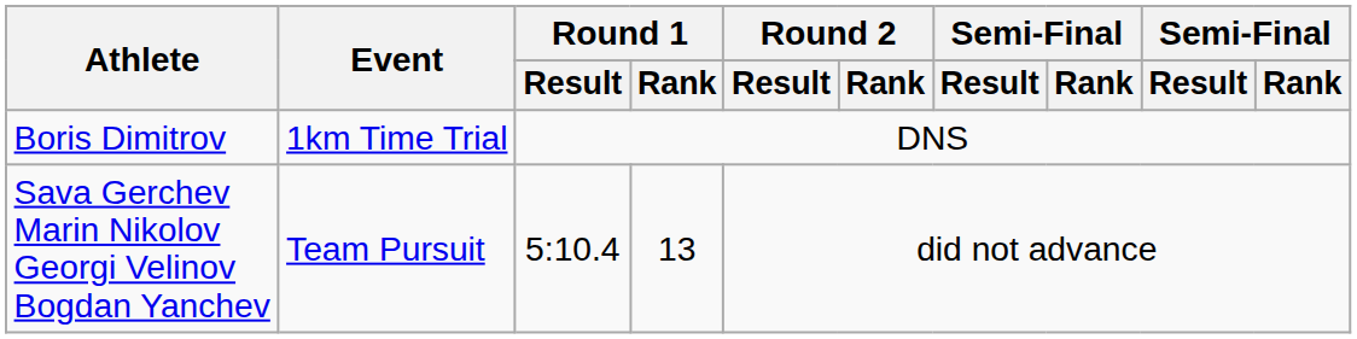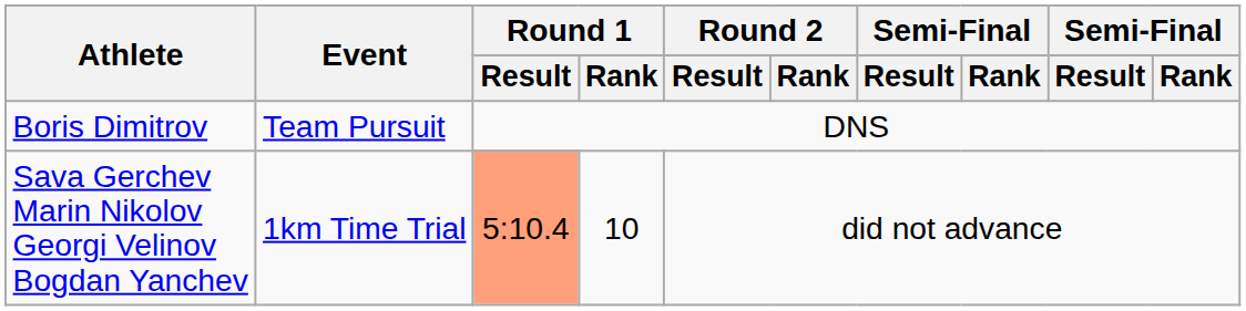 <table class="wikitable" style="font-size:90%; text-align: center">
 <tr>
 <th rowspan="2">Athlete</th>
 <th rowspan="2">Event</th>
 <th colspan="2">Round 1</th>
 <th colspan="2">Round 2</th>
 <th colspan="2">Semi-Final</th>
 <th colspan="2">Semi-Final</th>
 </tr>
 <tr style="font-size:95%">
 <th>Result</th>
 <th>Rank</th>
 <th>Result</th>
 <th>Rank</th>
 <th>Result</th>
 <th>Rank</th>
 <th>Result</th>
 <th>Rank</th>
 </tr>
 <tr align=center>
 <td align=left><a href='#'>Boris Dimitrov</a></td>
-<td align=left><a href='#'>1km Time Trial</a></td>
+<td align=left><a href='#'>Team Pursuit</a></td>
 <td colspan=8>DNS</td>
 </tr>
 <tr align=center>
 <td align=left><a href='#'>Sava Gerchev</a><br><a href='#'>Marin Nikolov</a><br><a href='#'>Georgi Velinov</a><br><a href='#'>Bogdan Yanchev</a></td>
-<td align=left><a href='#'>Team Pursuit</a></td>
-<td>5:10.4</td>
-<td>13</td>
+<td align=left><a href='#'>1km Time Trial</a></td>
+<td style="background: lightsalmon;">5:10.4</td>
+<td>10</td>
 <td colspan=6>did not advance</td>
 </tr>
 </table>
